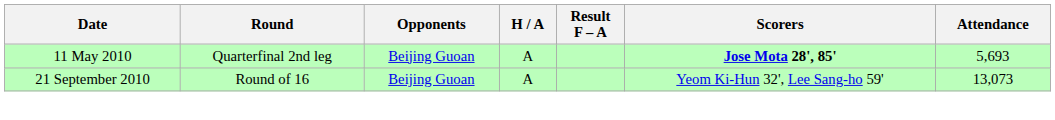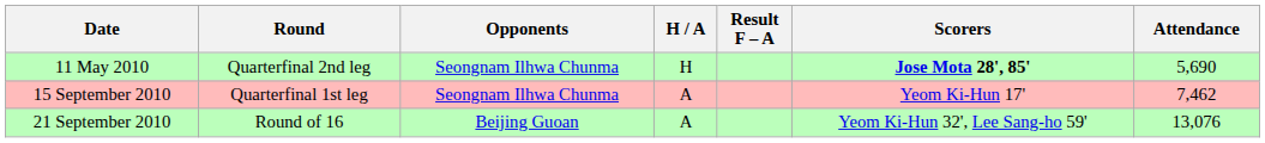 <table class="wikitable" style="text-align:center; width:90%">
 <tr>
 <th>Date</th>
 <th>Round</th>
 <th>Opponents</th>
 <th>H / A</th>
 <th>Result<br>F – A</th>
 <th>Scorers</th>
 <th>Attendance</th>
 </tr>
 <tr bgcolor="#bbffbb">
 <td>11 May 2010</td>
 <td>Quarterfinal 2nd leg</td>
-<td> <a href='#'>Beijing Guoan</a></td>
+<td> <a href='#'>Seongnam Ilhwa Chunma</a></td>
+<td>H</td>
+<td></td>
+<td><strong><a href='#'>Jose Mota</a> 28', 85'</strong></td>
+<td>5,690</td>
+</tr>
+<tr bgcolor="#ffbbbb">
+<td>15 September 2010</td>
+<td>Quarterfinal 1st leg</td>
+<td> <a href='#'>Seongnam Ilhwa Chunma</a></td>
 <td>A</td>
 <td></td>
-<td><strong><a href='#'>Jose Mota</a> 28', 85'</strong></td>
-<td>5,693</td>
+<td><a href='#'>Yeom Ki-Hun</a> 17'</td>
+<td>7,462</td>
 </tr>
 <tr bgcolor="#bbffbb">
 <td>21 September 2010</td>
 <td>Round of 16</td>
 <td> <a href='#'>Beijing Guoan</a></td>
 <td>A</td>
 <td></td>
 <td><a href='#'>Yeom Ki-Hun</a> 32', <a href='#'>Lee Sang-ho</a> 59'</td>
-<td>13,073</td>
+<td>13,076</td>
 </tr>
 </table>
